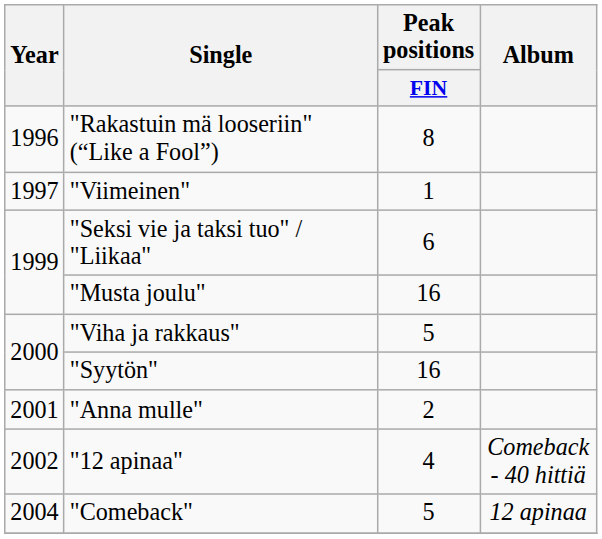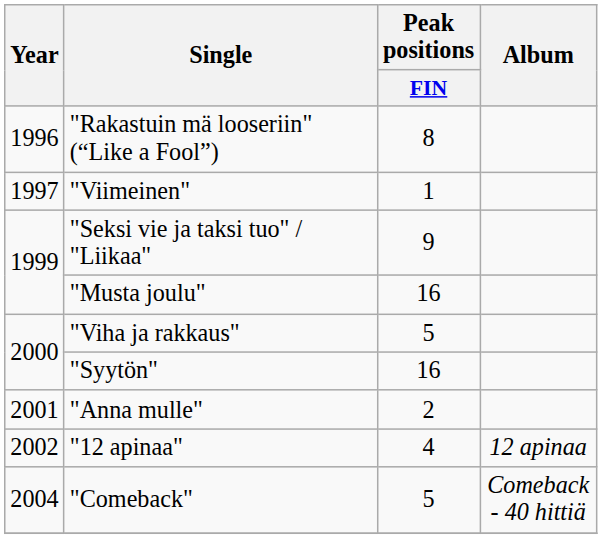 <table class="wikitable">
 <tr>
 <th align="center" rowspan="2" width="10">Year</th>
 <th align="center" rowspan="2" width="200">Single</th>
 <th align="center" colspan="1" width="20">Peak positions</th>
 <th align="center" rowspan="2" width="70">Album</th>
 </tr>
 <tr>
 <th scope="col" style="width:3em;font-size:90%;"><a href='#'>FIN</a><br></th>
 </tr>
 <tr>
 <td style="text-align:center;">1996</td>
 <td>"Rakastuin mä looseriin" (“Like a Fool”)</td>
 <td style="text-align:center;">8</td>
 <td style="text-align:center;"></td>
 </tr>
 <tr>
 <td style="text-align:center;">1997</td>
 <td>"Viimeinen"</td>
 <td style="text-align:center;">1</td>
 <td style="text-align:center;"></td>
 </tr>
 <tr>
 <td style="text-align:center;" rowspan=2>1999</td>
 <td>"Seksi vie ja taksi tuo" / "Liikaa"</td>
-<td style="text-align:center;">6</td>
+<td style="text-align:center;">9</td>
 <td style="text-align:center;"></td>
 </tr>
 <tr>
 <td>"Musta joulu"</td>
 <td style="text-align:center;">16</td>
 <td style="text-align:center;"></td>
 </tr>
 <tr>
 <td style="text-align:center;" rowspan=2>2000</td>
 <td>"Viha ja rakkaus"</td>
 <td style="text-align:center;">5</td>
 <td style="text-align:center;"></td>
 </tr>
 <tr>
 <td>"Syytön"</td>
 <td style="text-align:center;">16</td>
 <td style="text-align:center;"></td>
 </tr>
 <tr>
 <td style="text-align:center;">2001</td>
 <td>"Anna mulle"</td>
 <td style="text-align:center;">2</td>
 <td style="text-align:center;"></td>
 </tr>
 <tr>
 <td style="text-align:center;">2002</td>
 <td>"12 apinaa"</td>
 <td style="text-align:center;">4</td>
-<td style="text-align:center;"><em>Comeback - 40 hittiä</em></td>
+<td style="text-align:center;"><em>12 apinaa</em></td>
 </tr>
 <tr>
 <td style="text-align:center;">2004</td>
 <td>"Comeback"</td>
 <td style="text-align:center;">5</td>
-<td style="text-align:center;"><em>12 apinaa</em></td>
+<td style="text-align:center;"><em>Comeback - 40 hittiä</em></td>
 </tr>
 <tr>
 </tr>
 </table>
